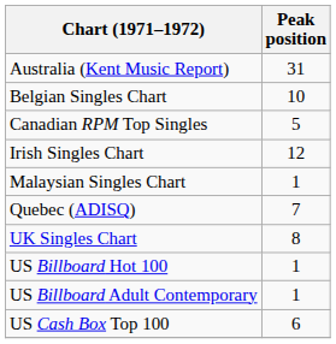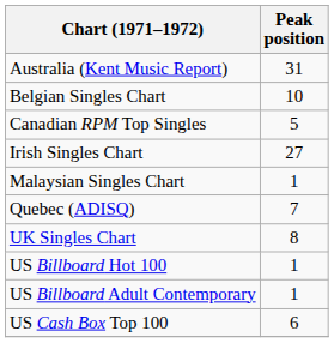 <table class="wikitable sortable">
 <tr>
 <th>Chart (1971–1972)</th>
 <th>Peak<br>position</th>
 </tr>
 <tr>
 <td>Australia (<a href='#'>Kent Music Report</a>)</td>
 <td align="center">31</td>
 </tr>
 <tr>
 <td>Belgian Singles Chart</td>
 <td align="center">10</td>
 </tr>
 <tr>
 <td>Canadian <em>RPM</em> Top Singles</td>
 <td align="center">5</td>
 </tr>
 <tr>
 <td>Irish Singles Chart</td>
-<td align="center">12</td>
+<td align="center">27</td>
 </tr>
 <tr>
 <td>Malaysian Singles Chart </td>
 <td style="text-align:center;">1</td>
 </tr>
 <tr>
 <td align="left">Quebec (<a href='#'>ADISQ</a>)</td>
 <td style="text-align:center;">7</td>
 </tr>
 <tr>
 <td><a href='#'>UK Singles Chart</a></td>
 <td align="center">8</td>
 </tr>
 <tr>
 <td>US <a href='#'><em>Billboard</em> Hot 100</a></td>
 <td align="center">1</td>
 </tr>
 <tr>
 <td>US <a href='#'><em>Billboard</em> Adult Contemporary</a></td>
 <td align="center">1</td>
 </tr>
 <tr>
 <td>US <a href='#'><em>Cash Box</em></a> Top 100</td>
 <td align="center">6</td>
 </tr>
 <tr>
 </tr>
 </table>
